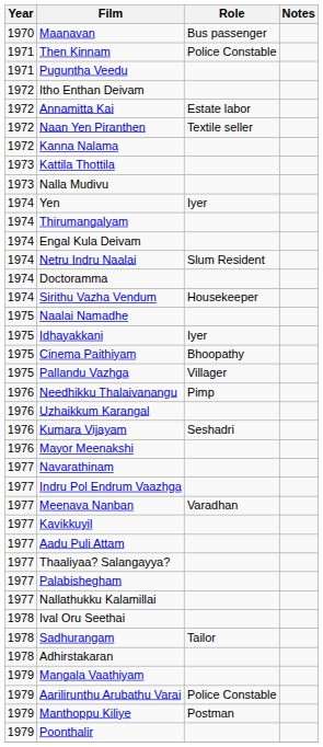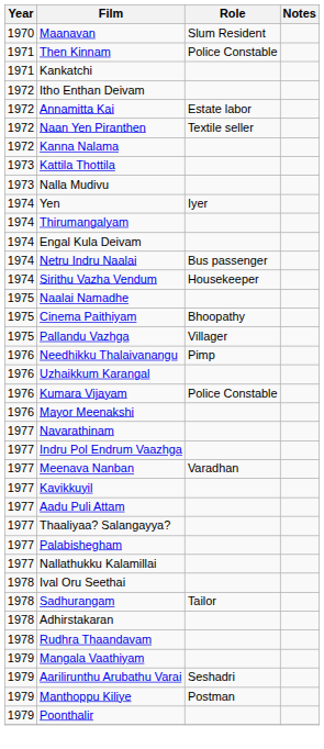 <table class="wikitable sortable">
 <tr>
 <th>Year</th>
 <th>Film</th>
 <th>Role</th>
 <th>Notes</th>
 </tr>
 <tr>
 <td>1970</td>
 <td><a href='#'>Maanavan</a></td>
-<td>Bus passenger</td>
+<td>Slum Resident</td>
 <td></td>
 </tr>
 <tr>
 <td>1971</td>
 <td><a href='#'>Then Kinnam</a></td>
 <td>Police Constable</td>
 <td></td>
 </tr>
 <tr>
 <td>1971</td>
-<td><a href='#'>Puguntha Veedu</a></td>
+<td>Kankatchi</td>
 <td></td>
 <td></td>
 </tr>
 <tr>
 <td>1972</td>
 <td>Itho Enthan Deivam</td>
 <td></td>
 <td></td>
 </tr>
 <tr>
 <td>1972</td>
 <td><a href='#'>Annamitta Kai</a></td>
 <td>Estate labor</td>
 <td></td>
 </tr>
 <tr>
 <td>1972</td>
 <td><a href='#'>Naan Yen Piranthen</a></td>
 <td>Textile seller</td>
 <td></td>
 </tr>
 <tr>
 <td>1972</td>
 <td><a href='#'>Kanna Nalama</a></td>
 <td></td>
 <td></td>
 </tr>
 <tr>
 <td>1973</td>
 <td><a href='#'>Kattila Thottila</a></td>
 <td></td>
 <td></td>
 </tr>
 <tr>
 <td>1973</td>
 <td>Nalla Mudivu</td>
 <td></td>
 <td></td>
 </tr>
 <tr>
 <td>1974</td>
 <td>Yen</td>
 <td>Iyer</td>
 <td></td>
 </tr>
 <tr>
 <td>1974</td>
 <td><a href='#'>Thirumangalyam</a></td>
 <td></td>
 <td></td>
 </tr>
 <tr>
 <td>1974</td>
 <td>Engal Kula Deivam</td>
 <td></td>
 <td></td>
 </tr>
 <tr>
 <td>1974</td>
 <td><a href='#'>Netru Indru Naalai</a></td>
-<td>Slum Resident</td>
-<td></td>
-</tr>
-<tr>
-<td>1974</td>
-<td>Doctoramma</td>
-<td></td>
+<td>Bus passenger</td>
 <td></td>
 </tr>
 <tr>
 <td>1974</td>
 <td><a href='#'>Sirithu Vazha Vendum</a></td>
 <td>Housekeeper</td>
 <td></td>
 </tr>
 <tr>
 <td>1975</td>
 <td><a href='#'>Naalai Namadhe</a></td>
 <td></td>
-<td></td>
-</tr>
-<tr>
-<td>1975</td>
-<td><a href='#'>Idhayakkani</a></td>
-<td>Iyer</td>
 <td></td>
 </tr>
 <tr>
 <td>1975</td>
 <td><a href='#'>Cinema Paithiyam</a></td>
 <td>Bhoopathy</td>
 <td></td>
 </tr>
 <tr>
 <td>1975</td>
 <td><a href='#'>Pallandu Vazhga</a></td>
 <td>Villager</td>
 <td></td>
 </tr>
 <tr>
 <td>1976</td>
 <td><a href='#'>Needhikku Thalaivanangu</a></td>
 <td>Pimp</td>
 <td></td>
 </tr>
 <tr>
 <td>1976</td>
 <td><a href='#'>Uzhaikkum Karangal</a></td>
 <td></td>
 <td></td>
 </tr>
 <tr>
 <td>1976</td>
 <td><a href='#'>Kumara Vijayam</a></td>
-<td>Seshadri</td>
+<td>Police Constable</td>
 <td></td>
 </tr>
 <tr>
 <td>1976</td>
 <td><a href='#'>Mayor Meenakshi</a></td>
 <td></td>
 <td></td>
 </tr>
 <tr>
 <td>1977</td>
 <td><a href='#'>Navarathinam</a></td>
 <td></td>
 <td></td>
 </tr>
 <tr>
 <td>1977</td>
 <td><a href='#'>Indru Pol Endrum Vaazhga</a></td>
 <td></td>
 <td></td>
 </tr>
 <tr>
 <td>1977</td>
 <td><a href='#'>Meenava Nanban</a></td>
 <td>Varadhan</td>
 <td></td>
 </tr>
 <tr>
 <td>1977</td>
 <td><a href='#'>Kavikkuyil</a></td>
 <td></td>
 <td></td>
 </tr>
 <tr>
 <td>1977</td>
 <td><a href='#'>Aadu Puli Attam</a></td>
 <td></td>
 <td></td>
 </tr>
 <tr>
 <td>1977</td>
 <td>Thaaliyaa? Salangayya?</td>
 <td></td>
 <td></td>
 </tr>
 <tr>
 <td>1977</td>
 <td><a href='#'>Palabishegham</a></td>
 <td></td>
 <td></td>
 </tr>
 <tr>
 <td>1977</td>
 <td>Nallathukku Kalamillai</td>
 <td></td>
 <td></td>
 </tr>
 <tr>
 <td>1978</td>
 <td>Ival Oru Seethai</td>
 <td></td>
 <td></td>
 </tr>
 <tr>
 <td>1978</td>
 <td><a href='#'>Sadhurangam</a></td>
 <td>Tailor</td>
 <td></td>
 </tr>
 <tr>
 <td>1978</td>
 <td>Adhirstakaran</td>
 <td></td>
 <td></td>
 </tr>
 <tr>
+<td>1978</td>
+<td><a href='#'>Rudhra Thaandavam</a></td>
+<td></td>
+<td></td>
+</tr>
+<tr>
 <td>1979</td>
 <td><a href='#'>Mangala Vaathiyam</a></td>
 <td></td>
 <td></td>
 </tr>
 <tr>
 <td>1979</td>
 <td><a href='#'>Aarilirunthu Arubathu Varai</a></td>
-<td>Police Constable</td>
+<td>Seshadri</td>
 <td></td>
 </tr>
 <tr>
 <td>1979</td>
 <td><a href='#'>Manthoppu Kiliye</a></td>
 <td>Postman</td>
 <td></td>
 </tr>
 <tr>
 <td>1979</td>
 <td><a href='#'>Poonthalir</a></td>
 <td></td>
 <td></td>
 </tr>
 <tr>
 </tr>
 </table>
